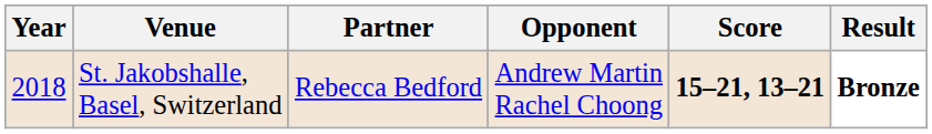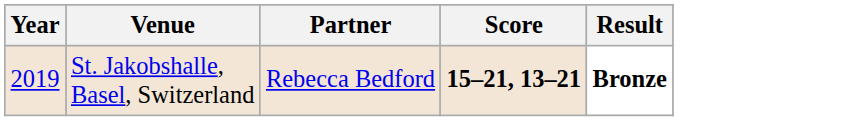 <table class="sortable wikitable" style="font-size: 90%;">
 <tr>
 <th>Year</th>
 <th>Venue</th>
 <th>Partner</th>
-<th>Opponent</th>
 <th>Score</th>
 <th>Result</th>
 </tr>
 <tr style="background:#F3E6D7">
-<td align="center"><a href='#'>2018</a></td>
+<td align="center"><a href='#'>2019</a></td>
 <td align="left"><a href='#'>St. Jakobshalle</a>,<br><a href='#'>Basel</a>, Switzerland</td>
 <td align="left"> <a href='#'>Rebecca Bedford</a></td>
-<td align="left"> <a href='#'>Andrew Martin</a> <br>  <a href='#'>Rachel Choong</a></td>
 <td align="left"><strong>15–21, 13–21</strong></td>
 <td style="text-align:left; background:white"> <strong>Bronze</strong></td>
 </tr>
 </table>
